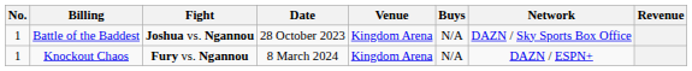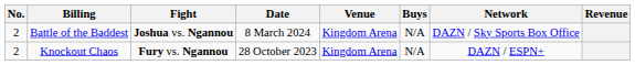 <table class="wikitable sortable">
 <tr>
 <th>No.</th>
 <th>Billing</th>
 <th>Fight</th>
 <th>Date</th>
 <th>Venue</th>
 <th>Buys</th>
 <th>Network</th>
 <th>Revenue</th>
 </tr>
 <tr>
-<td align="center">1</td>
+<td align="center">2</td>
 <td align="center"><a href='#'>Battle of the Baddest</a></td>
 <td align="center"><strong>Joshua</strong> vs. <strong>Ngannou</strong></td>
-<td align="center">28 October 2023</td>
+<td align="center">8 March 2024</td>
 <td align="center"><a href='#'>Kingdom Arena</a></td>
 <td align="center">N/A</td>
 <td align="center"><a href='#'>DAZN</a> / <a href='#'>Sky Sports Box Office</a></td>
 <th></th>
 </tr>
 <tr>
-<td align="center">1</td>
+<td align="center">2</td>
 <td align="center"><a href='#'>Knockout Chaos</a></td>
 <td align="center"><strong>Fury</strong> vs. <strong>Ngannou</strong></td>
-<td align="center">8 March 2024</td>
+<td align="center">28 October 2023</td>
 <td align="center"><a href='#'>Kingdom Arena</a></td>
 <td align="center">N/A</td>
 <td align="center"><a href='#'>DAZN</a> / <a href='#'>ESPN+</a></td>
 <th></th>
 </tr>
 </table>
